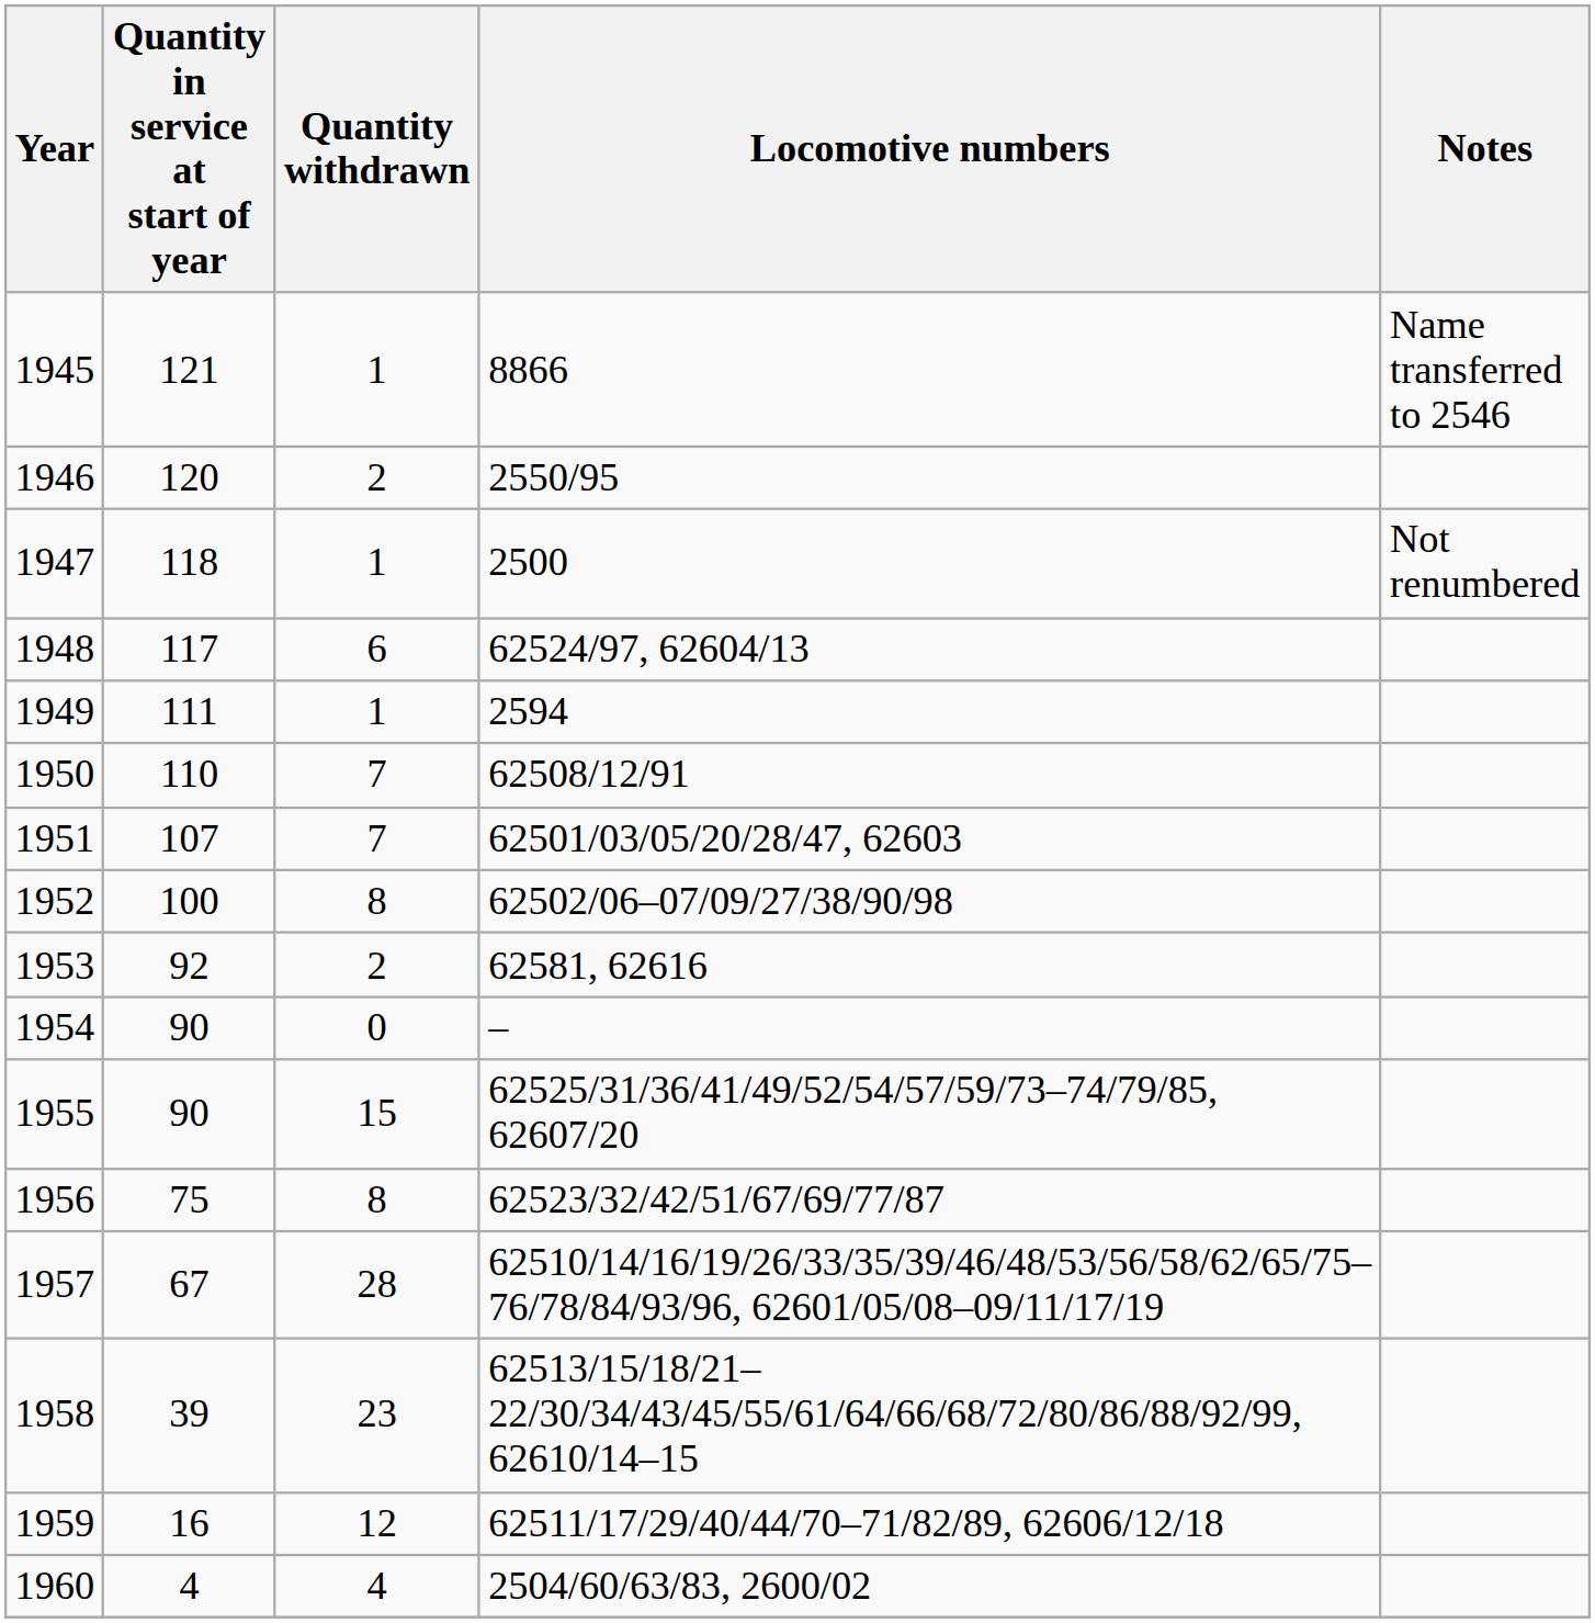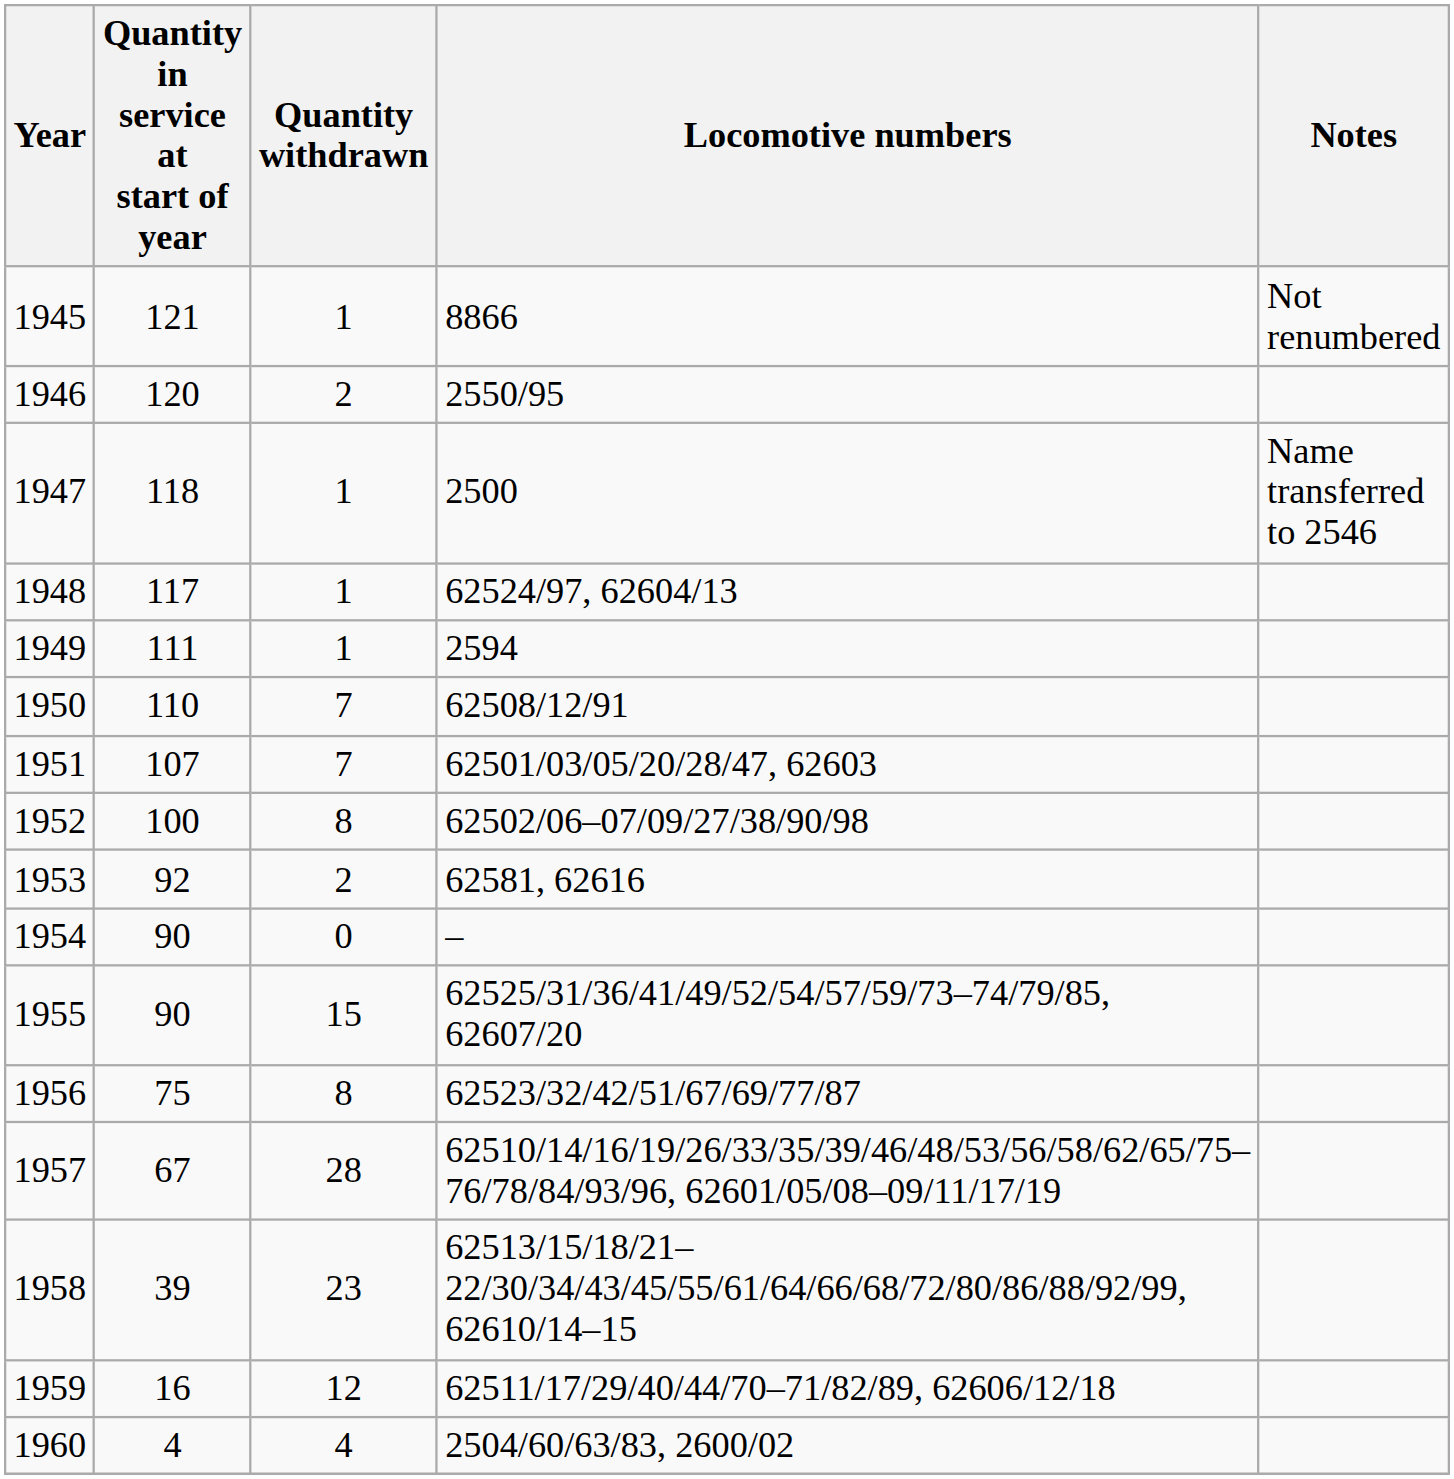 <table class=wikitable style=text-align:center>
 <tr>
 <th>Year</th>
 <th>Quantity in<br>service at<br>start of year</th>
 <th>Quantity<br>withdrawn</th>
 <th>Locomotive numbers</th>
 <th>Notes</th>
 </tr>
 <tr>
 <td>1945</td>
 <td>121</td>
 <td>1</td>
 <td align=left>8866</td>
-<td align=left>Name transferred to 2546</td>
+<td align=left>Not renumbered</td>
 </tr>
 <tr>
 <td>1946</td>
 <td>120</td>
 <td>2</td>
 <td align=left>2550/95</td>
 <td align=left></td>
 </tr>
 <tr>
 <td>1947</td>
 <td>118</td>
 <td>1</td>
 <td align=left>2500</td>
-<td align=left>Not renumbered</td>
+<td align=left>Name transferred to 2546</td>
 </tr>
 <tr>
 <td>1948</td>
 <td>117</td>
-<td>6</td>
+<td>1</td>
 <td align=left>62524/97, 62604/13</td>
 <td align=left></td>
 </tr>
 <tr>
 <td>1949</td>
 <td>111</td>
 <td>1</td>
 <td align=left>2594</td>
 <td align=left></td>
 </tr>
 <tr>
 <td>1950</td>
 <td>110</td>
 <td>7</td>
 <td align=left>62508/12/91</td>
 <td align=left></td>
 </tr>
 <tr>
 <td>1951</td>
 <td>107</td>
 <td>7</td>
 <td align=left>62501/03/05/20/28/47, 62603</td>
 <td align=left></td>
 </tr>
 <tr>
 <td>1952</td>
 <td>100</td>
 <td>8</td>
 <td align=left>62502/06–07/09/27/38/90/98</td>
 <td align=left></td>
 </tr>
 <tr>
 <td>1953</td>
 <td>92</td>
 <td>2</td>
 <td align=left>62581, 62616</td>
 <td align=left></td>
 </tr>
 <tr>
 <td>1954</td>
 <td>90</td>
 <td>0</td>
 <td align=left>–</td>
 <td align=left></td>
 </tr>
 <tr>
 <td>1955</td>
 <td>90</td>
 <td>15</td>
 <td align=left>62525/31/36/41/49/52/54/57/59/73–74/79/85, 62607/20</td>
 <td align=left></td>
 </tr>
 <tr>
 <td>1956</td>
 <td>75</td>
 <td>8</td>
 <td align=left>62523/32/42/51/67/69/77/87</td>
 <td align=left></td>
 </tr>
 <tr>
 <td>1957</td>
 <td>67</td>
 <td>28</td>
 <td align=left>62510/14/16/19/26/33/35/39/46/48/53/56/58/62/65/75–76/78/84/93/96, 62601/05/08–09/11/17/19</td>
 <td align=left></td>
 </tr>
 <tr>
 <td>1958</td>
 <td>39</td>
 <td>23</td>
 <td align=left>62513/15/18/21–22/30/34/43/45/55/61/64/66/68/72/80/86/88/92/99, 62610/14–15</td>
 <td align=left></td>
 </tr>
 <tr>
 <td>1959</td>
 <td>16</td>
 <td>12</td>
 <td align=left>62511/17/29/40/44/70–71/82/89, 62606/12/18</td>
 <td align=left></td>
 </tr>
 <tr>
 <td>1960</td>
 <td>4</td>
 <td>4</td>
 <td align=left>2504/60/63/83, 2600/02</td>
 <td align=left></td>
 </tr>
 <tr>
 </tr>
 </table>
